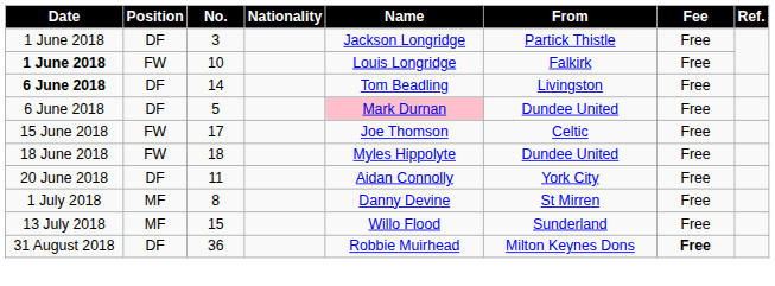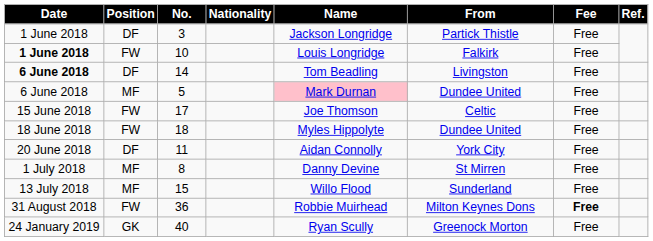 <table class="wikitable"  style="text-align:center; font-size:90%; ">
 <tr>
 <th style="background:#000000; color:white; width:110px;">Date</th>
 <th style="background:#000000; color:white; width:50px;">Position</th>
 <th style="background:#000000; color:white; width:50px;">No.</th>
 <th style="background:#000000; color:white; width:50px;">Nationality</th>
 <th style="background:#000000; color:white; width:150px;">Name</th>
 <th style="background:#000000; color:white; width:165px;">From</th>
 <th style="background:#000000; color:white; width:70px;">Fee</th>
 <th style="background:#000000; color:white; width:25px;">Ref.</th>
 </tr>
 <tr>
 <td>1 June 2018</td>
 <td>DF</td>
 <td>3</td>
 <td></td>
 <td><a href='#'>Jackson Longridge</a></td>
 <td><a href='#'>Partick Thistle</a></td>
 <td>Free</td>
 <td rowspan="2"></td>
 </tr>
 <tr>
 <td><strong>1 June 2018</strong></td>
 <td>FW</td>
 <td>10</td>
 <td></td>
 <td><a href='#'>Louis Longridge</a></td>
 <td><a href='#'>Falkirk</a></td>
 <td>Free</td>
 </tr>
 <tr>
 <td><strong>6 June 2018</strong></td>
 <td>DF</td>
 <td>14</td>
 <td></td>
 <td><a href='#'>Tom Beadling</a></td>
 <td><a href='#'>Livingston</a></td>
 <td>Free</td>
 <td></td>
 </tr>
 <tr>
 <td>6 June 2018</td>
-<td>DF</td>
+<td>MF</td>
 <td>5</td>
 <td></td>
 <td style="background: pink;"><a href='#'>Mark Durnan</a></td>
 <td><a href='#'>Dundee United</a></td>
 <td>Free</td>
 <td></td>
 </tr>
 <tr>
 <td>15 June 2018</td>
 <td>FW</td>
 <td>17</td>
 <td></td>
 <td><a href='#'>Joe Thomson</a></td>
 <td><a href='#'>Celtic</a></td>
 <td>Free</td>
 <td></td>
 </tr>
 <tr>
 <td>18 June 2018</td>
 <td>FW</td>
 <td>18</td>
 <td></td>
 <td><a href='#'>Myles Hippolyte</a></td>
 <td><a href='#'>Dundee United</a></td>
 <td>Free</td>
 <td></td>
 </tr>
 <tr>
 <td>20 June 2018</td>
 <td>DF</td>
 <td>11</td>
 <td></td>
 <td><a href='#'>Aidan Connolly</a></td>
 <td> <a href='#'>York City</a></td>
 <td>Free</td>
 <td></td>
 </tr>
 <tr>
 <td>1 July 2018</td>
 <td>MF</td>
 <td>8</td>
 <td></td>
 <td><a href='#'>Danny Devine</a></td>
 <td><a href='#'>St Mirren</a></td>
 <td>Free</td>
 <td></td>
 </tr>
 <tr>
 <td>13 July 2018</td>
 <td>MF</td>
 <td>15</td>
 <td></td>
 <td><a href='#'>Willo Flood</a></td>
 <td> <a href='#'>Sunderland</a></td>
 <td>Free</td>
 <td></td>
 </tr>
 <tr>
 <td>31 August 2018</td>
-<td>DF</td>
+<td>FW</td>
 <td>36</td>
 <td></td>
 <td><a href='#'>Robbie Muirhead</a></td>
 <td> <a href='#'>Milton Keynes Dons</a></td>
 <td><strong>Free</strong></td>
 <td></td>
 </tr>
+<tr>
+<td>24 January 2019</td>
+<td>GK</td>
+<td>40</td>
+<td></td>
+<td><a href='#'>Ryan Scully</a></td>
+<td><a href='#'>Greenock Morton</a></td>
+<td>Free</td>
+<td></td>
+</tr>
 </table>
